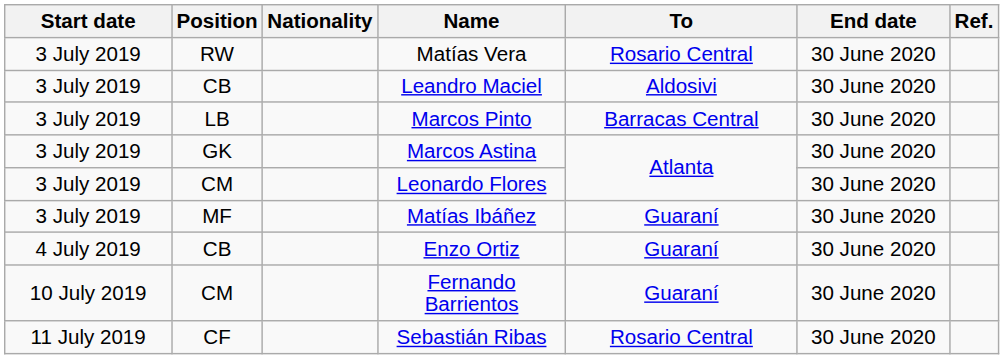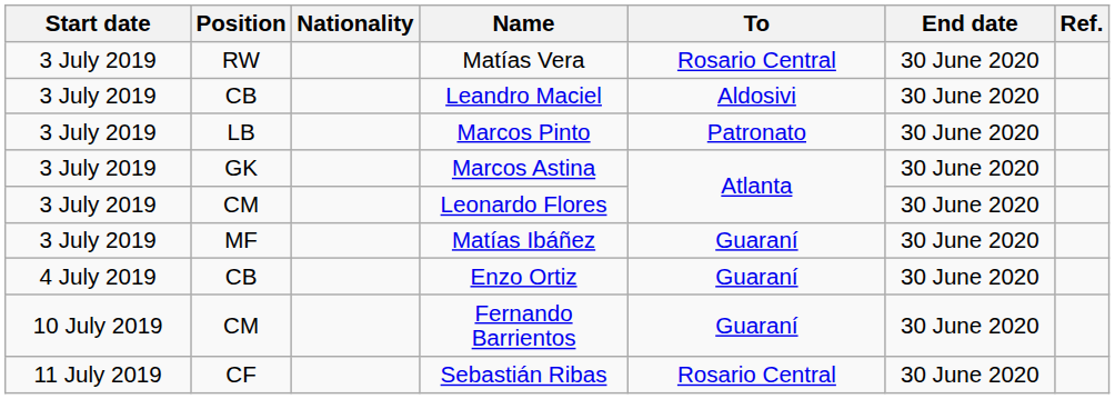 <table class="wikitable" style="text-align:center; font-size:90%; ">
 <tr>
 <th style="background:#; color:#; width:110px;">Start date</th>
 <th style="background:#; color:#; width:50px;">Position</th>
 <th style="background:#; color:#; width:50px;">Nationality</th>
 <th style="background:#; color:#; width:125px;">Name</th>
 <th style="background:#; color:#; width:155px;">To</th>
 <th style="background:#; color:#; width:100px;">End date</th>
 <th style="background:#; color:#; width:25px;">Ref.</th>
 </tr>
 <tr>
 <td>3 July 2019</td>
 <td>RW</td>
 <td></td>
 <td>Matías Vera</td>
 <td> <a href='#'>Rosario Central</a></td>
 <td>30 June 2020</td>
 <td></td>
 </tr>
 <tr>
 <td>3 July 2019</td>
 <td>CB</td>
 <td></td>
 <td><a href='#'>Leandro Maciel</a></td>
 <td> <a href='#'>Aldosivi</a></td>
 <td>30 June 2020</td>
 <td></td>
 </tr>
 <tr>
 <td>3 July 2019</td>
 <td>LB</td>
 <td></td>
 <td><a href='#'>Marcos Pinto</a></td>
-<td> <a href='#'>Barracas Central</a></td>
+<td> <a href='#'>Patronato</a></td>
 <td>30 June 2020</td>
 <td></td>
 </tr>
 <tr>
 <td>3 July 2019</td>
 <td>GK</td>
 <td></td>
 <td><a href='#'>Marcos Astina</a></td>
 <td rowspan="2"> <a href='#'>Atlanta</a></td>
 <td>30 June 2020</td>
 <td></td>
 </tr>
 <tr>
 <td>3 July 2019</td>
 <td>CM</td>
 <td></td>
 <td><a href='#'>Leonardo Flores</a></td>
 <td>30 June 2020</td>
 <td></td>
 </tr>
 <tr>
 <td>3 July 2019</td>
 <td>MF</td>
 <td></td>
 <td><a href='#'>Matías Ibáñez</a></td>
 <td> <a href='#'>Guaraní</a></td>
 <td>30 June 2020</td>
 <td></td>
 </tr>
 <tr>
 <td>4 July 2019</td>
 <td>CB</td>
 <td></td>
 <td><a href='#'>Enzo Ortiz</a></td>
 <td> <a href='#'>Guaraní</a></td>
 <td>30 June 2020</td>
 <td></td>
 </tr>
 <tr>
 <td>10 July 2019</td>
 <td>CM</td>
 <td></td>
 <td><a href='#'>Fernando Barrientos</a></td>
 <td> <a href='#'>Guaraní</a></td>
 <td>30 June 2020</td>
 <td></td>
 </tr>
 <tr>
 <td>11 July 2019</td>
 <td>CF</td>
 <td></td>
 <td><a href='#'>Sebastián Ribas</a></td>
 <td> <a href='#'>Rosario Central</a></td>
 <td>30 June 2020</td>
 <td></td>
 </tr>
 </table>
